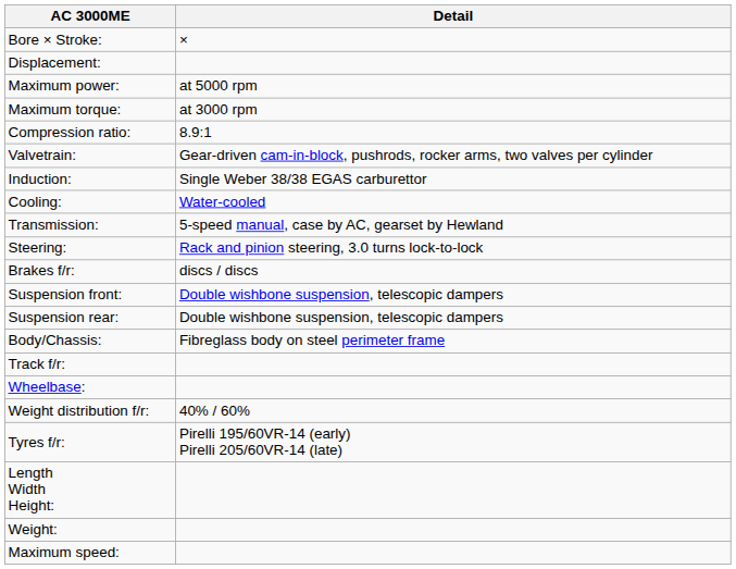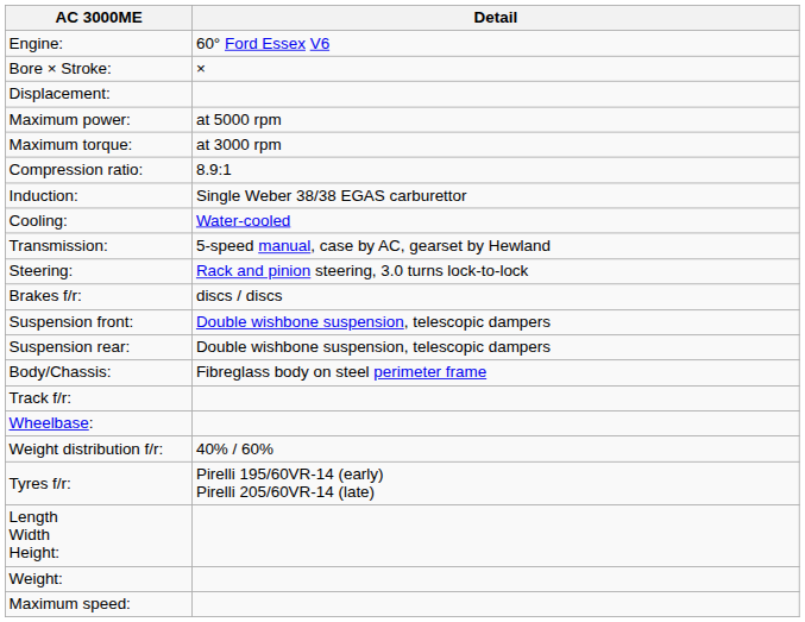 <table class="wikitable defaultcenter col1left">
 <tr>
 <th width="180">AC 3000ME</th>
 <th width="600">Detail</th>
+</tr>
+<tr>
+<td>Engine:</td>
+<td>60° <a href='#'>Ford Essex</a> <a href='#'>V6</a></td>
 </tr>
 <tr>
 <td>Bore × Stroke:</td>
 <td> × </td>
 </tr>
 <tr>
 <td>Displacement:</td>
 <td></td>
 </tr>
 <tr>
 <td>Maximum power:</td>
 <td> at 5000 rpm</td>
 </tr>
 <tr>
 <td>Maximum torque:</td>
 <td> at 3000 rpm</td>
 </tr>
 <tr>
 <td>Compression ratio:</td>
 <td>8.9:1</td>
-</tr>
-<tr>
-<td>Valvetrain: </td>
-<td>Gear-driven <a href='#'>cam-in-block</a>, pushrods, rocker arms, two valves per cylinder</td>
 </tr>
 <tr>
 <td>Induction: </td>
 <td>Single Weber 38/38 EGAS carburettor</td>
 </tr>
 <tr>
 <td>Cooling: </td>
 <td><a href='#'>Water-cooled</a></td>
 </tr>
 <tr>
 <td>Transmission: </td>
 <td>5-speed <a href='#'>manual</a>, case by AC, gearset by Hewland</td>
 </tr>
 <tr>
 <td>Steering: </td>
 <td><a href='#'>Rack and pinion</a> steering, 3.0 turns lock-to-lock</td>
 </tr>
 <tr>
 <td>Brakes f/r:</td>
 <td> discs /  discs</td>
 </tr>
 <tr>
 <td>Suspension front:</td>
 <td><a href='#'>Double wishbone suspension</a>, telescopic dampers</td>
 </tr>
 <tr>
 <td>Suspension rear:</td>
 <td>Double wishbone suspension, telescopic dampers</td>
 </tr>
 <tr>
 <td>Body/Chassis:</td>
 <td>Fibreglass body on steel <a href='#'>perimeter frame</a></td>
 </tr>
 <tr>
 <td>Track f/r:</td>
 <td></td>
 </tr>
 <tr>
 <td><a href='#'>Wheelbase</a>:</td>
 <td></td>
 </tr>
 <tr>
 <td>Weight distribution f/r:</td>
 <td>40% / 60%</td>
 </tr>
 <tr>
 <td>Tyres f/r:</td>
 <td>Pirelli 195/60VR-14 (early)<br>Pirelli 205/60VR-14 (late)</td>
 </tr>
 <tr>
 <td>Length<br>Width<br>Height:</td>
 <td><br><br></td>
 </tr>
 <tr>
 <td>Weight:</td>
 <td></td>
 </tr>
 <tr>
 <td>Maximum speed:</td>
 <td></td>
 </tr>
 </table>
